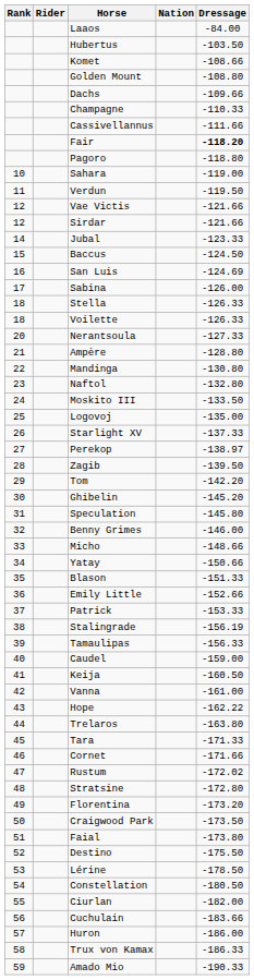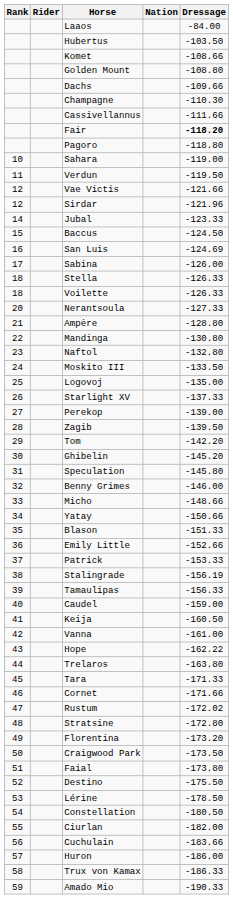 <table class="wikitable sortable">
 <tr>
 <th>Rank</th>
 <th>Rider</th>
 <th>Horse</th>
 <th>Nation</th>
 <th>Dressage</th>
 </tr>
 <tr>
 <td align=center></td>
 <td></td>
 <td>Laaos</td>
 <td></td>
 <td align=center>-84.00</td>
 </tr>
 <tr>
 <td align=center></td>
 <td></td>
 <td>Hubertus</td>
 <td></td>
 <td align=center>-103.50</td>
 </tr>
 <tr>
 <td align=center></td>
 <td></td>
 <td>Komet</td>
 <td></td>
 <td align=center>-108.66</td>
 </tr>
 <tr>
 <td align=center></td>
 <td></td>
 <td>Golden Mount</td>
 <td></td>
 <td align=center>-108.80</td>
 </tr>
 <tr>
 <td align=center></td>
 <td></td>
 <td>Dachs</td>
 <td></td>
 <td align=center>-109.66</td>
 </tr>
 <tr>
 <td align=center></td>
 <td></td>
 <td>Champagne</td>
 <td></td>
-<td align=center>-110.33</td>
+<td align=center>-110.30</td>
 </tr>
 <tr>
 <td align=center></td>
 <td></td>
 <td>Cassivellannus</td>
 <td></td>
 <td align=center>-111.66</td>
 </tr>
 <tr>
 <td align=center></td>
 <td></td>
 <td>Fair</td>
 <td></td>
 <td align=center><strong>-118.20</strong></td>
 </tr>
 <tr>
 <td align=center></td>
 <td></td>
 <td>Pagoro</td>
 <td></td>
 <td align=center>-118.80</td>
 </tr>
 <tr>
 <td align=center>10</td>
 <td></td>
 <td>Sahara</td>
 <td></td>
 <td align=center>-119.00</td>
 </tr>
 <tr>
 <td align=center>11</td>
 <td></td>
 <td>Verdun</td>
 <td></td>
 <td align=center>-119.50</td>
 </tr>
 <tr>
 <td align=center>12</td>
 <td></td>
 <td>Vae Victis</td>
 <td></td>
 <td align=center>-121.66</td>
 </tr>
 <tr>
 <td align=center>12</td>
 <td></td>
 <td>Sirdar</td>
 <td></td>
-<td align=center>-121.66</td>
+<td align=center>-121.96</td>
 </tr>
 <tr>
 <td align=center>14</td>
 <td></td>
 <td>Jubal</td>
 <td></td>
 <td align=center>-123.33</td>
 </tr>
 <tr>
 <td align=center>15</td>
 <td></td>
 <td>Baccus</td>
 <td></td>
 <td align=center>-124.50</td>
 </tr>
 <tr>
 <td align=center>16</td>
 <td></td>
 <td>San Luis</td>
 <td></td>
 <td align=center>-124.69</td>
 </tr>
 <tr>
 <td align=center>17</td>
 <td></td>
 <td>Sabina</td>
 <td></td>
 <td align=center>-126.00</td>
 </tr>
 <tr>
 <td align=center>18</td>
 <td></td>
 <td>Stella</td>
 <td></td>
 <td align=center>-126.33</td>
 </tr>
 <tr>
 <td align=center>18</td>
 <td></td>
 <td>Voilette</td>
 <td></td>
 <td align=center>-126.33</td>
 </tr>
 <tr>
 <td align=center>20</td>
 <td></td>
 <td>Nerantsoula</td>
 <td></td>
 <td align=center>-127.33</td>
 </tr>
 <tr>
 <td align=center>21</td>
 <td></td>
 <td>Ampėre</td>
 <td></td>
 <td align=center>-128.80</td>
 </tr>
 <tr>
 <td align=center>22</td>
 <td></td>
 <td>Mandinga</td>
 <td></td>
 <td align=center>-130.80</td>
 </tr>
 <tr>
 <td align=center>23</td>
 <td></td>
 <td>Naftol</td>
 <td></td>
 <td align=center>-132.80</td>
 </tr>
 <tr>
 <td align=center>24</td>
 <td></td>
 <td>Moskito III</td>
 <td></td>
 <td align=center>-133.50</td>
 </tr>
 <tr>
 <td align=center>25</td>
 <td></td>
 <td>Logovoj</td>
 <td></td>
 <td align=center>-135.00</td>
 </tr>
 <tr>
 <td align=center>26</td>
 <td></td>
 <td>Starlight XV</td>
 <td></td>
 <td align=center>-137.33</td>
 </tr>
 <tr>
 <td align=center>27</td>
 <td></td>
 <td>Perekop</td>
 <td></td>
-<td align=center>-138.97</td>
+<td align=center>-139.00</td>
 </tr>
 <tr>
 <td align=center>28</td>
 <td></td>
 <td>Zagib</td>
 <td></td>
 <td align=center>-139.50</td>
 </tr>
 <tr>
 <td align=center>29</td>
 <td></td>
 <td>Tom</td>
 <td></td>
 <td align=center>-142.20</td>
 </tr>
 <tr>
 <td align=center>30</td>
 <td></td>
 <td>Ghibelin</td>
 <td></td>
 <td align=center>-145.20</td>
 </tr>
 <tr>
 <td align=center>31</td>
 <td></td>
 <td>Speculation</td>
 <td></td>
 <td align=center>-145.80</td>
 </tr>
 <tr>
 <td align=center>32</td>
 <td></td>
 <td>Benny Grimes</td>
 <td></td>
 <td align=center>-146.00</td>
 </tr>
 <tr>
 <td align=center>33</td>
 <td></td>
 <td>Micho</td>
 <td></td>
 <td align=center>-148.66</td>
 </tr>
 <tr>
 <td align=center>34</td>
 <td></td>
 <td>Yatay</td>
 <td></td>
 <td align=center>-150.66</td>
 </tr>
 <tr>
 <td align=center>35</td>
 <td></td>
 <td>Blason</td>
 <td></td>
 <td align=center>-151.33</td>
 </tr>
 <tr>
 <td align=center>36</td>
 <td></td>
 <td>Emily Little</td>
 <td></td>
 <td align=center>-152.66</td>
 </tr>
 <tr>
 <td align=center>37</td>
 <td></td>
 <td>Patrick</td>
 <td></td>
 <td align=center>-153.33</td>
 </tr>
 <tr>
 <td align=center>38</td>
 <td></td>
 <td>Stalingrade</td>
 <td></td>
 <td align=center>-156.19</td>
 </tr>
 <tr>
 <td align=center>39</td>
 <td></td>
 <td>Tamaulipas</td>
 <td></td>
 <td align=center>-156.33</td>
 </tr>
 <tr>
 <td align=center>40</td>
 <td></td>
 <td>Caudel</td>
 <td></td>
 <td align=center>-159.00</td>
 </tr>
 <tr>
 <td align=center>41</td>
 <td></td>
 <td>Keija</td>
 <td></td>
 <td align=center>-160.50</td>
 </tr>
 <tr>
 <td align=center>42</td>
 <td></td>
 <td>Vanna</td>
 <td></td>
 <td align=center>-161.00</td>
 </tr>
 <tr>
 <td align=center>43</td>
 <td></td>
 <td>Hope</td>
 <td></td>
 <td align=center>-162.22</td>
 </tr>
 <tr>
 <td align=center>44</td>
 <td></td>
 <td>Trelaros</td>
 <td></td>
 <td align=center>-163.80</td>
 </tr>
 <tr>
 <td align=center>45</td>
 <td></td>
 <td>Tara</td>
 <td></td>
 <td align=center>-171.33</td>
 </tr>
 <tr>
 <td align=center>46</td>
 <td></td>
 <td>Cornet</td>
 <td></td>
 <td align=center>-171.66</td>
 </tr>
 <tr>
 <td align=center>47</td>
 <td></td>
 <td>Rustum</td>
 <td></td>
 <td align=center>-172.02</td>
 </tr>
 <tr>
 <td align=center>48</td>
 <td></td>
 <td>Stratsine</td>
 <td></td>
 <td align=center>-172.80</td>
 </tr>
 <tr>
 <td align=center>49</td>
 <td></td>
 <td>Florentina</td>
 <td></td>
 <td align=center>-173.20</td>
 </tr>
 <tr>
 <td align=center>50</td>
 <td></td>
 <td>Craigwood Park</td>
 <td></td>
 <td align=center>-173.50</td>
 </tr>
 <tr>
 <td align=center>51</td>
 <td></td>
 <td>Faial</td>
 <td></td>
 <td align=center>-173.80</td>
 </tr>
 <tr>
 <td align=center>52</td>
 <td></td>
 <td>Destino</td>
 <td></td>
 <td align=center>-175.50</td>
 </tr>
 <tr>
 <td align=center>53</td>
 <td></td>
 <td>Lérine</td>
 <td></td>
 <td align=center>-178.50</td>
 </tr>
 <tr>
 <td align=center>54</td>
 <td></td>
 <td>Constellation</td>
 <td></td>
 <td align=center>-180.50</td>
 </tr>
 <tr>
 <td align=center>55</td>
 <td></td>
 <td>Ciurlan</td>
 <td></td>
 <td align=center>-182.00</td>
 </tr>
 <tr>
 <td align=center>56</td>
 <td></td>
 <td>Cuchulain</td>
 <td></td>
 <td align=center>-183.66</td>
 </tr>
 <tr>
 <td align=center>57</td>
 <td></td>
 <td>Huron</td>
 <td></td>
 <td align=center>-186.00</td>
 </tr>
 <tr>
 <td align=center>58</td>
 <td></td>
 <td>Trux von Kamax</td>
 <td></td>
 <td align=center>-186.33</td>
 </tr>
 <tr>
 <td align=center>59</td>
 <td></td>
 <td>Amado Mio</td>
 <td></td>
 <td align=center>-190.33</td>
 </tr>
 </table>
